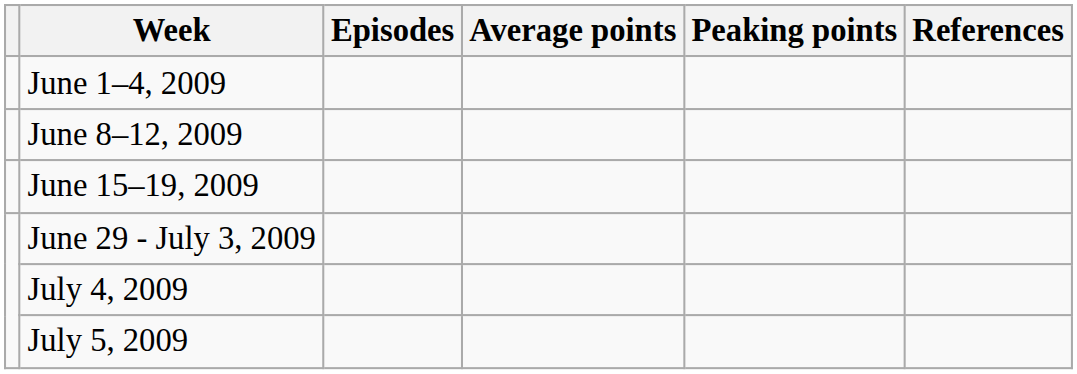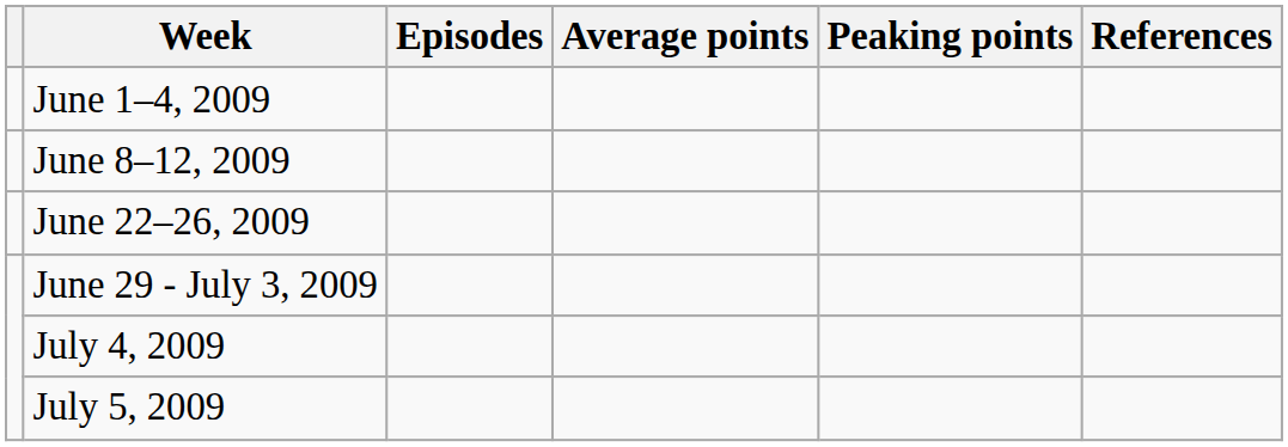 <table class="wikitable">
 <tr>
 <th></th>
 <th>Week</th>
 <th>Episodes</th>
 <th>Average points</th>
 <th>Peaking points</th>
 <th>References</th>
 </tr>
 <tr>
 <td></td>
 <td>June 1–4, 2009</td>
 <td></td>
 <td></td>
 <td></td>
 <td></td>
 </tr>
 <tr>
 <td></td>
 <td>June 8–12, 2009</td>
 <td></td>
 <td></td>
 <td></td>
 <td></td>
 </tr>
 <tr>
 <td></td>
-<td>June 15–19, 2009</td>
+<td>June 22–26, 2009</td>
 <td></td>
 <td></td>
 <td></td>
 <td></td>
 </tr>
 <tr>
 <td rowspan="3"></td>
 <td>June 29 - July 3, 2009</td>
 <td></td>
 <td></td>
 <td></td>
 <td></td>
 </tr>
 <tr>
 <td>July 4, 2009</td>
 <td></td>
 <td></td>
 <td></td>
 <td></td>
 </tr>
 <tr>
 <td>July 5, 2009</td>
 <td></td>
 <td></td>
 <td></td>
 <td></td>
 </tr>
 </table>
